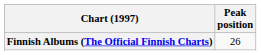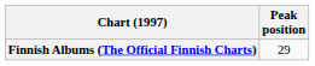 <table class="wikitable sortable plainrowheaders" style="text-align:center">
 <tr>
 <th scope="col">Chart (1997)</th>
 <th scope="col">Peak<br>position</th>
 </tr>
 <tr>
 <th scope="row">Finnish Albums (<a href='#'>The Official Finnish Charts</a>)</th>
-<td align="center">26</td>
+<td align="center">29</td>
 </tr>
 </table>
